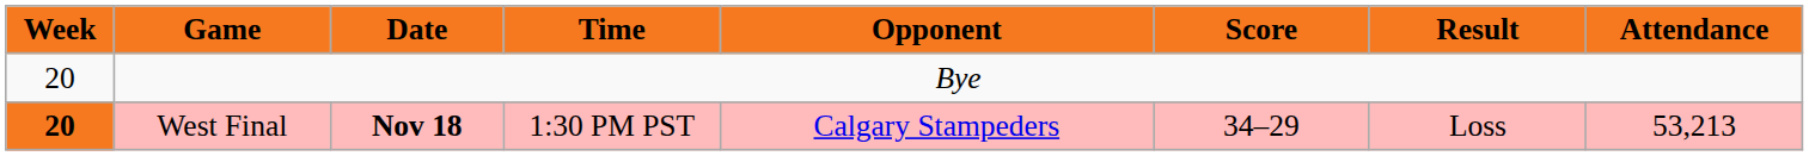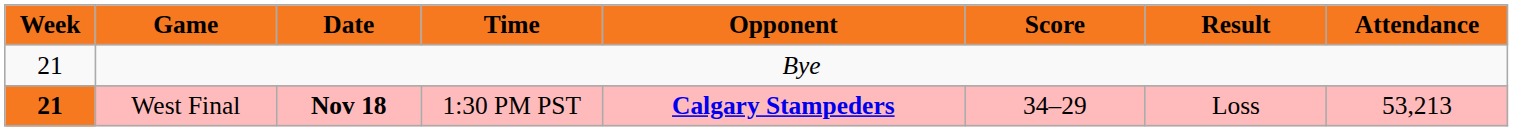 <table class="wikitable sortable">
 <tr>
 <th style="background:#F6791F;color:black;"  width="5%">Week</th>
 <th style="background:#F6791F;color:black;"  width="10%">Game</th>
 <th style="background:#F6791F;color:black;"  width="8%">Date</th>
 <th style="background:#F6791F;color:black;"  width="10%">Time</th>
 <th style="background:#F6791F;color:black;"  width="20%">Opponent</th>
 <th style="background:#F6791F;color:black;"  width="10%">Score</th>
 <th style="background:#F6791F;color:black;"  width="10%">Result</th>
 <th style="background:#F6791F;color:black;"  width="10%">Attendance</th>
 </tr>
 <tr align="center">
-<td>20</td>
+<td>21</td>
 <td colspan="7"><em>Bye</em></td>
 </tr>
 <tr align="center" bgcolor="#ffbbbb">
-<td style="text-align:center; background:#F6791F;"><span><strong>20</strong></span></td>
+<td style="text-align:center; background:#F6791F;"><span><strong>21</strong></span></td>
 <td>West Final</td>
 <td><strong>Nov 18</strong></td>
 <td>1:30 PM PST</td>
-<td><a href='#'>Calgary Stampeders</a></td>
+<td><strong><a href='#'>Calgary Stampeders</a></strong></td>
 <td>34–29</td>
 <td>Loss</td>
 <td>53,213</td>
 </tr>
 </table>
